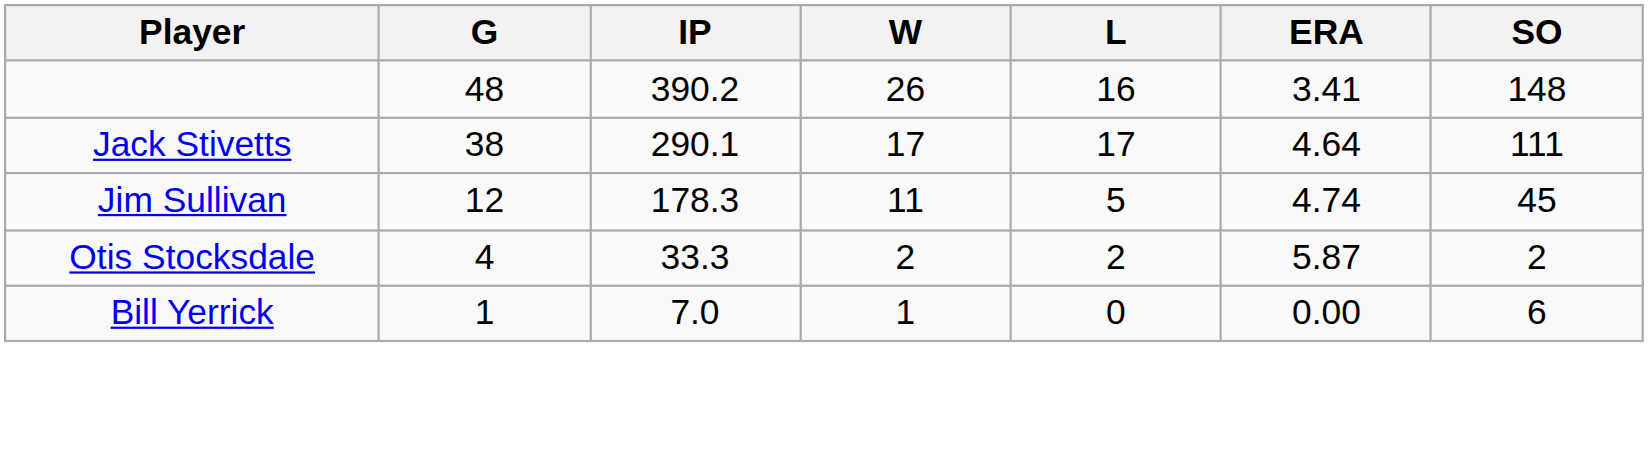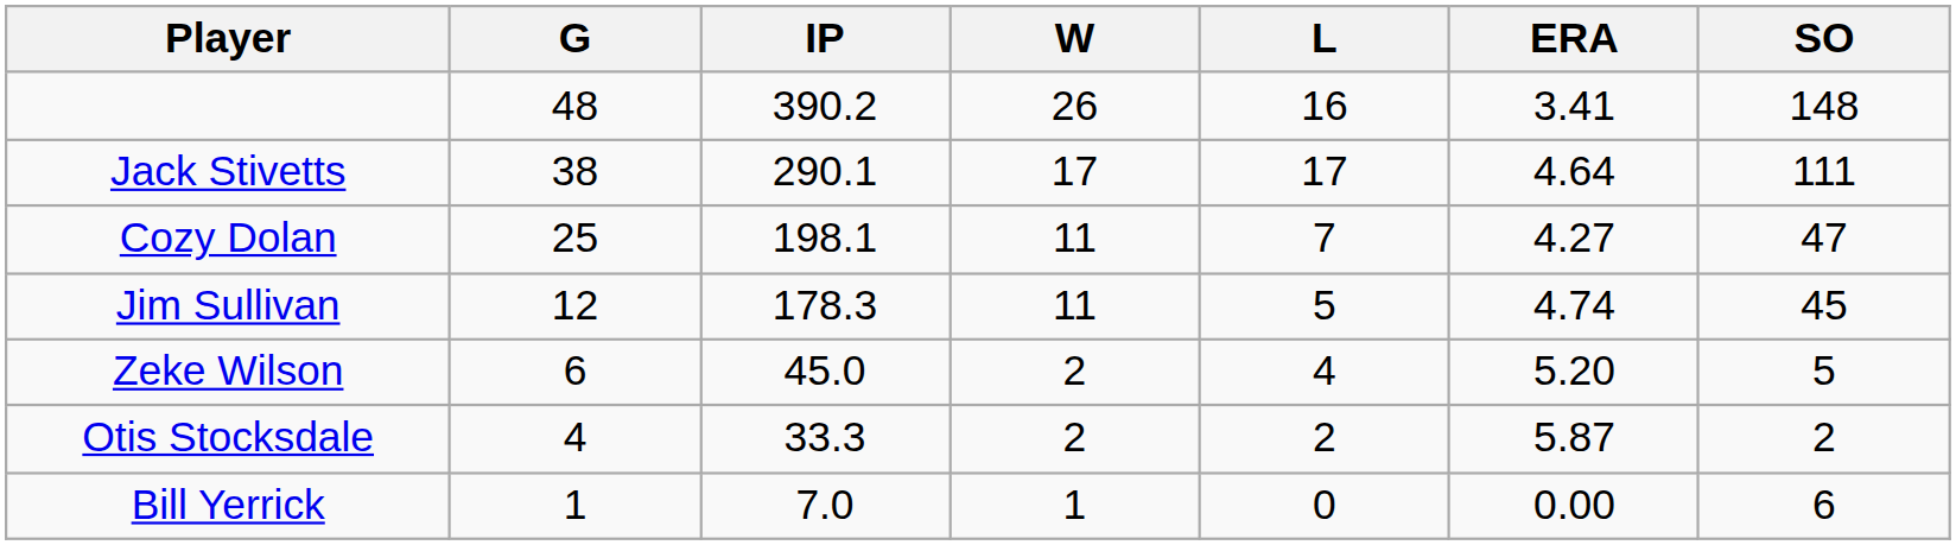 <table class="wikitable sortable">
 <tr>
 <th bgcolor="#DDDDFF" width="16%">Player</th>
 <th bgcolor="#DDDDFF" width="9%">G</th>
 <th bgcolor="#DDDDFF" width="9%">IP</th>
 <th bgcolor="#DDDDFF" width="9%">W</th>
 <th bgcolor="#DDDDFF" width="9%">L</th>
 <th bgcolor="#DDDDFF" width="9%">ERA</th>
 <th bgcolor="#DDDDFF" width="9%">SO</th>
 </tr>
 <tr align="center">
 <td></td>
 <td>48</td>
 <td>390.2</td>
 <td>26</td>
 <td>16</td>
 <td>3.41</td>
 <td>148</td>
 </tr>
 <tr align="center">
 <td><a href='#'>Jack Stivetts</a></td>
 <td>38</td>
 <td>290.1</td>
 <td>17</td>
 <td>17</td>
 <td>4.64</td>
 <td>111</td>
 </tr>
 <tr align="center">
+<td><a href='#'>Cozy Dolan</a></td>
+<td>25</td>
+<td>198.1</td>
+<td>11</td>
+<td>7</td>
+<td>4.27</td>
+<td>47</td>
+</tr>
+<tr align="center">
 <td><a href='#'>Jim Sullivan</a></td>
 <td>12</td>
 <td>178.3</td>
 <td>11</td>
 <td>5</td>
 <td>4.74</td>
 <td>45</td>
+</tr>
+<tr align="center">
+<td><a href='#'>Zeke Wilson</a></td>
+<td>6</td>
+<td>45.0</td>
+<td>2</td>
+<td>4</td>
+<td>5.20</td>
+<td>5</td>
 </tr>
 <tr align="center">
 <td><a href='#'>Otis Stocksdale</a></td>
 <td>4</td>
 <td>33.3</td>
 <td>2</td>
 <td>2</td>
 <td>5.87</td>
 <td>2</td>
 </tr>
 <tr align="center">
 <td><a href='#'>Bill Yerrick</a></td>
 <td>1</td>
 <td>7.0</td>
 <td>1</td>
 <td>0</td>
 <td>0.00</td>
 <td>6</td>
 </tr>
 </table>
